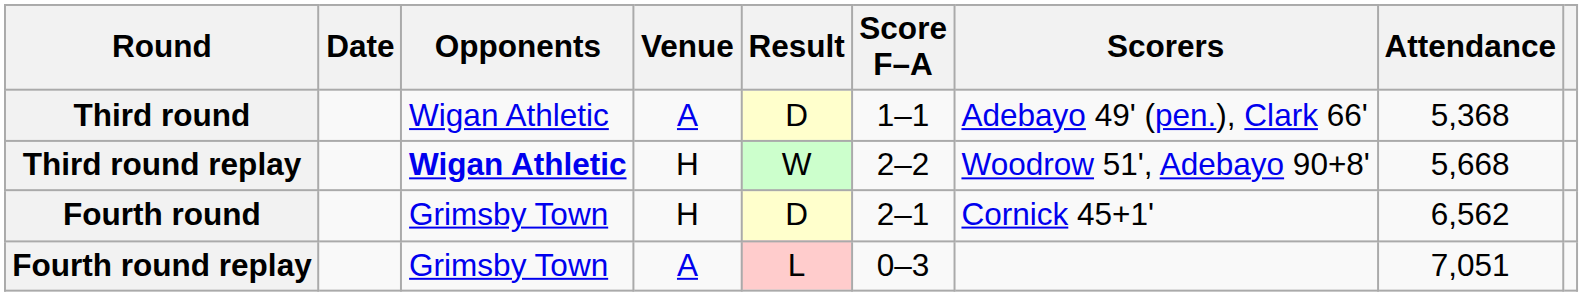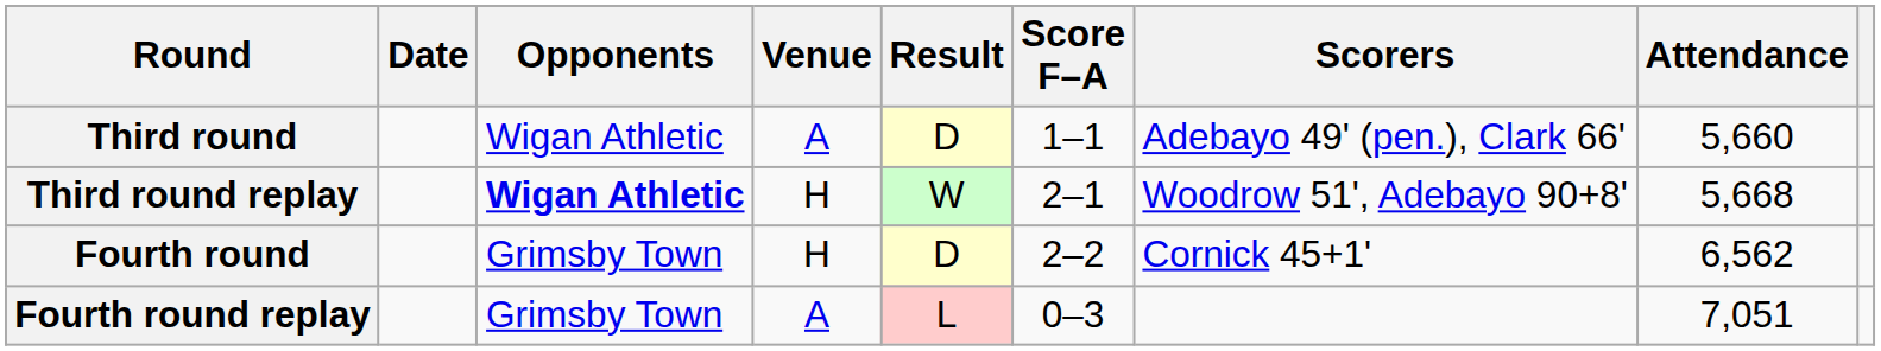 <table class="wikitable sortable plainrowheaders" style=text-align:center>
 <tr>
 <th scope=col>Round</th>
 <th scope=col>Date</th>
 <th scope=col>Opponents</th>
 <th scope=col>Venue</th>
 <th scope=col>Result</th>
 <th scope=col>Score<br>F–A</th>
 <th scope=col class=unsortable>Scorers</th>
 <th scope=col>Attendance</th>
 <th scope=col class=unsortable></th>
 </tr>
 <tr>
 <th scope=row>Third round</th>
 <td align=left></td>
 <td align=left><a href='#'>Wigan Athletic</a></td>
 <td><a href='#'>A</a></td>
 <td style=background-color:#FFFFCC>D</td>
 <td>1–1</td>
 <td align=left><a href='#'>Adebayo</a> 49' (<a href='#'>pen.</a>), <a href='#'>Clark</a> 66'</td>
-<td>5,368</td>
+<td>5,660</td>
 <td></td>
 </tr>
 <tr>
 <th scope=row>Third round replay</th>
 <td align=left></td>
 <td align=left><strong><a href='#'>Wigan Athletic</a></strong></td>
 <td>H</td>
 <td style=background-color:#CCFFCC>W</td>
-<td>2–2</td>
+<td>2–1</td>
 <td align=left><a href='#'>Woodrow</a> 51', <a href='#'>Adebayo</a> 90+8'</td>
 <td>5,668</td>
 <td></td>
 </tr>
 <tr>
 <th scope=row>Fourth round</th>
 <td align=left></td>
 <td align=left><a href='#'>Grimsby Town</a></td>
 <td>H</td>
 <td style=background-color:#FFFFCC>D</td>
-<td>2–1</td>
+<td>2–2</td>
 <td align=left><a href='#'>Cornick</a> 45+1'</td>
 <td>6,562</td>
 <td></td>
 </tr>
 <tr>
 <th scope=row>Fourth round replay</th>
 <td align=left></td>
 <td align=left><a href='#'>Grimsby Town</a></td>
 <td><a href='#'>A</a></td>
 <td style=background-color:#FFCCCC>L</td>
 <td>0–3</td>
 <td align=left></td>
 <td>7,051</td>
 <td></td>
 </tr>
 </table>
